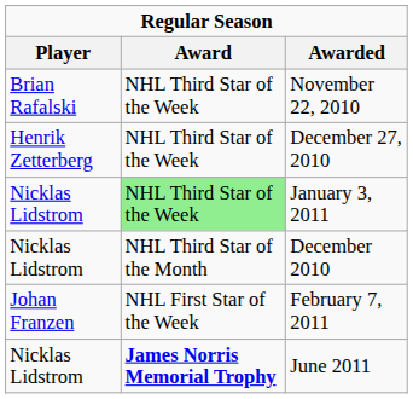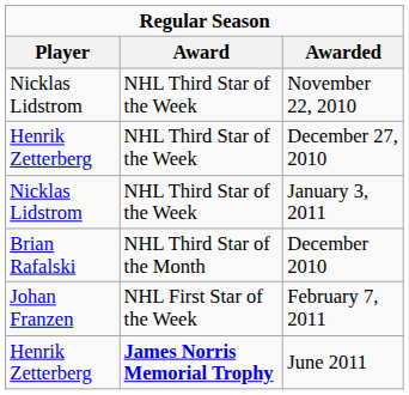 <table class="wikitable" style="width:52%;">
 <tr>
 <td colspan="10" style="text-align:center;"><strong>Regular Season</strong></td>
 </tr>
 <tr>
 <th>Player</th>
 <th>Award</th>
 <th>Awarded</th>
 </tr>
 <tr>
-<td><a href='#'>Brian Rafalski</a></td>
+<td>Nicklas Lidstrom</td>
 <td>NHL Third Star of the Week</td>
 <td>November 22, 2010</td>
 </tr>
 <tr>
 <td><a href='#'>Henrik Zetterberg</a></td>
 <td>NHL Third Star of the Week</td>
 <td>December 27, 2010</td>
 </tr>
 <tr>
 <td><a href='#'>Nicklas Lidstrom</a></td>
-<td style="background: lightgreen;">NHL Third Star of the Week</td>
+<td>NHL Third Star of the Week</td>
 <td>January 3, 2011</td>
 </tr>
 <tr>
-<td>Nicklas Lidstrom</td>
+<td><a href='#'>Brian Rafalski</a></td>
 <td>NHL Third Star of the Month</td>
 <td>December 2010</td>
 </tr>
 <tr>
 <td><a href='#'>Johan Franzen</a></td>
 <td>NHL First Star of the Week</td>
 <td>February 7, 2011</td>
 </tr>
 <tr>
-<td>Nicklas Lidstrom</td>
+<td><a href='#'>Henrik Zetterberg</a></td>
 <td><strong><a href='#'>James Norris Memorial Trophy</a></strong></td>
 <td>June 2011</td>
 </tr>
 </table>
